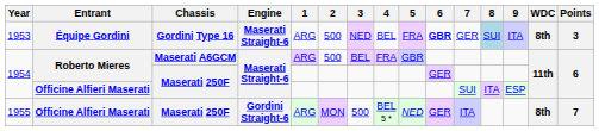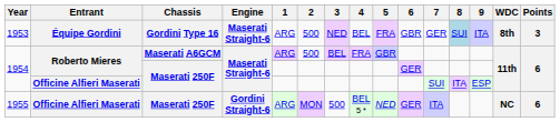 <table class="wikitable" style="text-align:center; font-size:90%">
 <tr>
 <th>Year</th>
 <th>Entrant</th>
 <th>Chassis</th>
 <th>Engine</th>
 <th>1</th>
 <th>2</th>
 <th>3</th>
 <th>4</th>
 <th>5</th>
 <th>6</th>
 <th>7</th>
 <th>8</th>
 <th>9</th>
 <th>WDC</th>
 <th>Points</th>
 </tr>
 <tr>
 <td><a href='#'>1953</a></td>
 <th><a href='#'>Équipe Gordini</a></th>
 <th><a href='#'>Gordini</a> <a href='#'>Type 16</a></th>
 <th><a href='#'>Maserati</a><br><a href='#'>Straight-6</a></th>
 <td><a href='#'>ARG</a></td>
 <td><a href='#'>500</a></td>
 <td style="background:#EFCFFF;"><a href='#'>NED</a><br></td>
 <td><a href='#'>BEL</a></td>
 <td style="background:#EFCFFF;"><a href='#'>FRA</a><br></td>
-<td><strong><a href='#'>GBR</a></strong></td>
+<td><a href='#'>GBR</a></td>
 <td><a href='#'>GER</a></td>
 <td style="background: lightblue;"><a href='#'>SUI</a></td>
 <td style="background:#CFCFFF;"><a href='#'>ITA</a><br></td>
 <th>8th</th>
 <th>3</th>
 </tr>
 <tr>
 <td rowspan=3><a href='#'>1954</a></td>
 <th rowspan=2>Roberto Mieres</th>
 <th><a href='#'>Maserati</a> <a href='#'>A6GCM</a></th>
 <th rowspan=3><a href='#'>Maserati</a><br><a href='#'>Straight-6</a></th>
 <td style="background:#EFCFFF;"><a href='#'>ARG</a><br></td>
 <td><a href='#'>500</a></td>
 <td style="background:#EFCFFF;"><a href='#'>BEL</a><br></td>
 <td style="background:#EFCFFF;"><a href='#'>FRA</a><br></td>
 <td style="background:#CFCFFF;"><a href='#'>GBR</a><br></td>
 <td></td>
 <td></td>
 <td></td>
 <td></td>
 <th rowspan=3>11th</th>
 <th rowspan=3>6</th>
 </tr>
 <tr>
 <th rowspan=2><a href='#'>Maserati</a> <a href='#'>250F</a></th>
 <td></td>
 <td></td>
 <td></td>
 <td></td>
 <td></td>
 <td style="background:#EFCFFF;"><a href='#'>GER</a><br></td>
 <td></td>
 <td></td>
 <td></td>
 </tr>
 <tr>
 <th><a href='#'>Officine Alfieri Maserati</a></th>
 <td></td>
 <td></td>
 <td></td>
 <td></td>
 <td></td>
 <td></td>
 <td style="background:#DFFFDF;"><a href='#'>SUI</a><br></td>
 <td style="background:#EFCFFF;"><a href='#'>ITA</a><br></td>
 <td style="background:#DFFFDF;"><a href='#'>ESP</a><br></td>
 </tr>
 <tr>
 <td><a href='#'>1955</a></td>
 <th><a href='#'>Officine Alfieri Maserati</a></th>
 <th><a href='#'>Maserati</a> <a href='#'>250F</a></th>
 <th><a href='#'>Gordini</a><br><a href='#'>Straight-6</a></th>
 <td style="background:#DFFFDF;"><a href='#'>ARG</a><br></td>
 <td style="background:#EFCFFF;"><a href='#'>MON</a><br></td>
 <td><a href='#'>500</a></td>
 <td style="background:#DFFFDF;"><a href='#'>BEL</a><br><small>5 *</small></td>
 <td style="background:#DFFFDF;"><a href='#'><em>NED</em></a><br></td>
 <td style="background:#EFCFFF;"><a href='#'>GER</a><br></td>
 <td style="background:#CFCFFF;"><a href='#'>ITA</a><br></td>
 <td></td>
 <td></td>
-<th>8th</th>
-<th>7</th>
+<th>NC</th>
+<th>6</th>
 </tr>
 </table>
